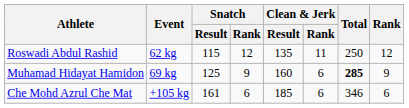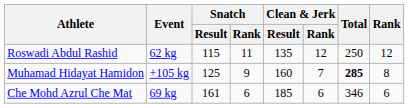 <table class="wikitable" style="font-size:90%">
 <tr>
 <th rowspan="2">Athlete</th>
 <th rowspan="2">Event</th>
 <th colspan="2">Snatch</th>
 <th colspan="2">Clean & Jerk</th>
 <th rowspan="2">Total</th>
 <th rowspan="2">Rank</th>
 </tr>
 <tr>
 <th>Result</th>
 <th>Rank</th>
 <th>Result</th>
 <th>Rank</th>
 </tr>
 <tr align=center>
 <td align=left><a href='#'>Roswadi Abdul Rashid</a></td>
 <td align=left><a href='#'>62 kg</a></td>
 <td>115</td>
+<td>11</td>
+<td>135</td>
 <td>12</td>
-<td>135</td>
-<td>11</td>
 <td>250</td>
 <td>12</td>
 </tr>
 <tr align=center>
 <td align=left><a href='#'>Muhamad Hidayat Hamidon</a></td>
-<td align=left><a href='#'>69 kg</a></td>
+<td align=left><a href='#'>+105 kg</a></td>
 <td>125</td>
 <td>9</td>
 <td>160</td>
-<td>6</td>
+<td>7</td>
 <td><strong>285</strong></td>
-<td>9</td>
+<td>8</td>
 </tr>
 <tr align=center>
 <td align=left><a href='#'>Che Mohd Azrul Che Mat</a></td>
-<td align=left><a href='#'>+105 kg</a></td>
+<td align=left><a href='#'>69 kg</a></td>
 <td>161</td>
 <td>6</td>
 <td>185</td>
 <td>6</td>
 <td>346</td>
 <td>6</td>
 </tr>
 </table>
